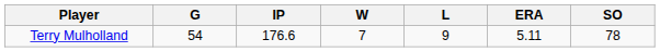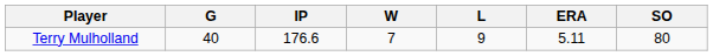 <table class="wikitable sortable">
 <tr>
 <th bgcolor="#DDDDFF" width="16%">Player</th>
 <th bgcolor="#DDDDFF" width="9%">G</th>
 <th bgcolor="#DDDDFF" width="9%">IP</th>
 <th bgcolor="#DDDDFF" width="9%">W</th>
 <th bgcolor="#DDDDFF" width="9%">L</th>
 <th bgcolor="#DDDDFF" width="9%">ERA</th>
 <th bgcolor="#DDDDFF" width="9%">SO</th>
 </tr>
 <tr align="center">
 <td><a href='#'>Terry Mulholland</a></td>
-<td>54</td>
+<td>40</td>
 <td>176.6</td>
 <td>7</td>
 <td>9</td>
 <td>5.11</td>
-<td>78</td>
+<td>80</td>
 </tr>
 </table>
